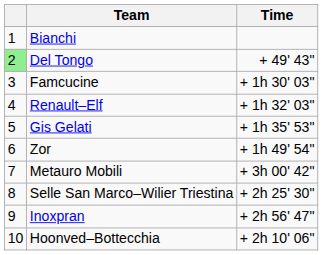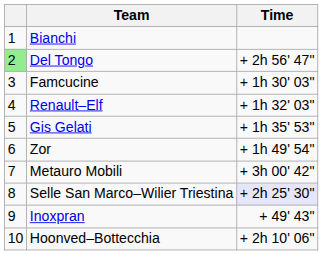 <table class="wikitable">
 <tr>
 <th></th>
 <th>Team</th>
 <th>Time</th>
 </tr>
 <tr>
 <td>1</td>
 <td><a href='#'>Bianchi</a></td>
 <td align=right></td>
 </tr>
 <tr>
 <td style="background: lightgreen;">2</td>
 <td><a href='#'>Del Tongo</a></td>
-<td align=right>+ 49' 43"</td>
+<td align=right>+ 2h 56' 47"</td>
 </tr>
 <tr>
 <td>3</td>
 <td>Famcucine</td>
 <td align=right>+ 1h 30' 03"</td>
 </tr>
 <tr>
 <td>4</td>
 <td><a href='#'>Renault–Elf</a></td>
 <td align=right>+ 1h 32' 03"</td>
 </tr>
 <tr>
 <td>5</td>
 <td><a href='#'>Gis Gelati</a></td>
 <td align=right>+ 1h 35' 53"</td>
 </tr>
 <tr>
 <td>6</td>
 <td>Zor</td>
 <td align=right>+ 1h 49' 54"</td>
 </tr>
 <tr>
 <td>7</td>
 <td>Metauro Mobili</td>
 <td align=right>+ 3h 00' 42"</td>
 </tr>
 <tr>
 <td>8</td>
 <td>Selle San Marco–Wilier Triestina</td>
-<td align=right>+ 2h 25' 30"</td>
+<td align=right style="background: lavender;">+ 2h 25' 30"</td>
 </tr>
 <tr>
 <td>9</td>
 <td><a href='#'>Inoxpran</a></td>
-<td align=right>+ 2h 56' 47"</td>
+<td align=right>+ 49' 43"</td>
 </tr>
 <tr>
 <td>10</td>
 <td>Hoonved–Bottecchia</td>
 <td align=right>+ 2h 10' 06"</td>
 </tr>
 </table>
